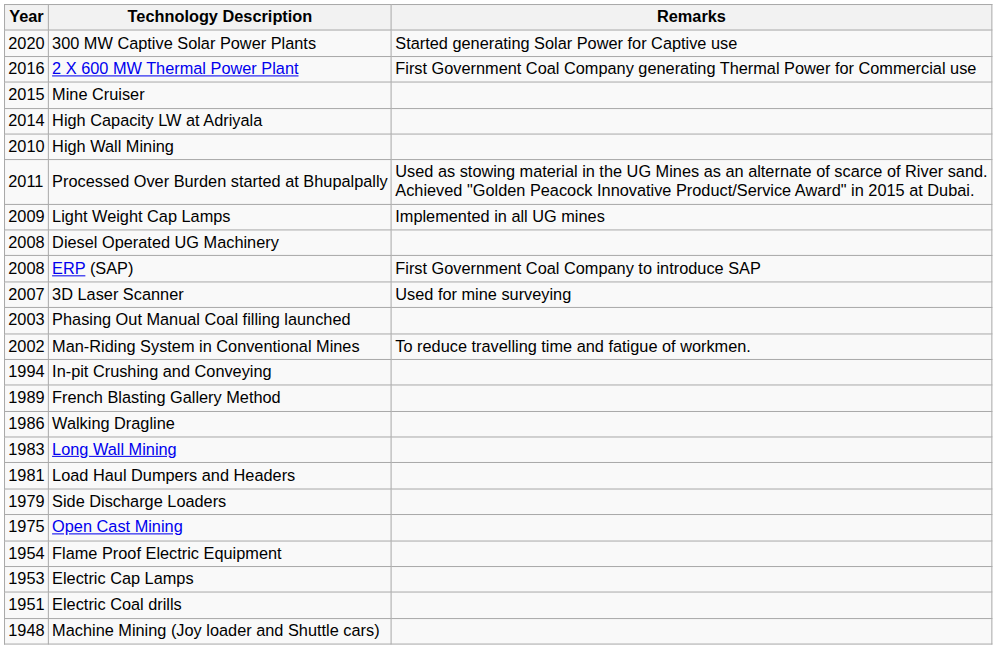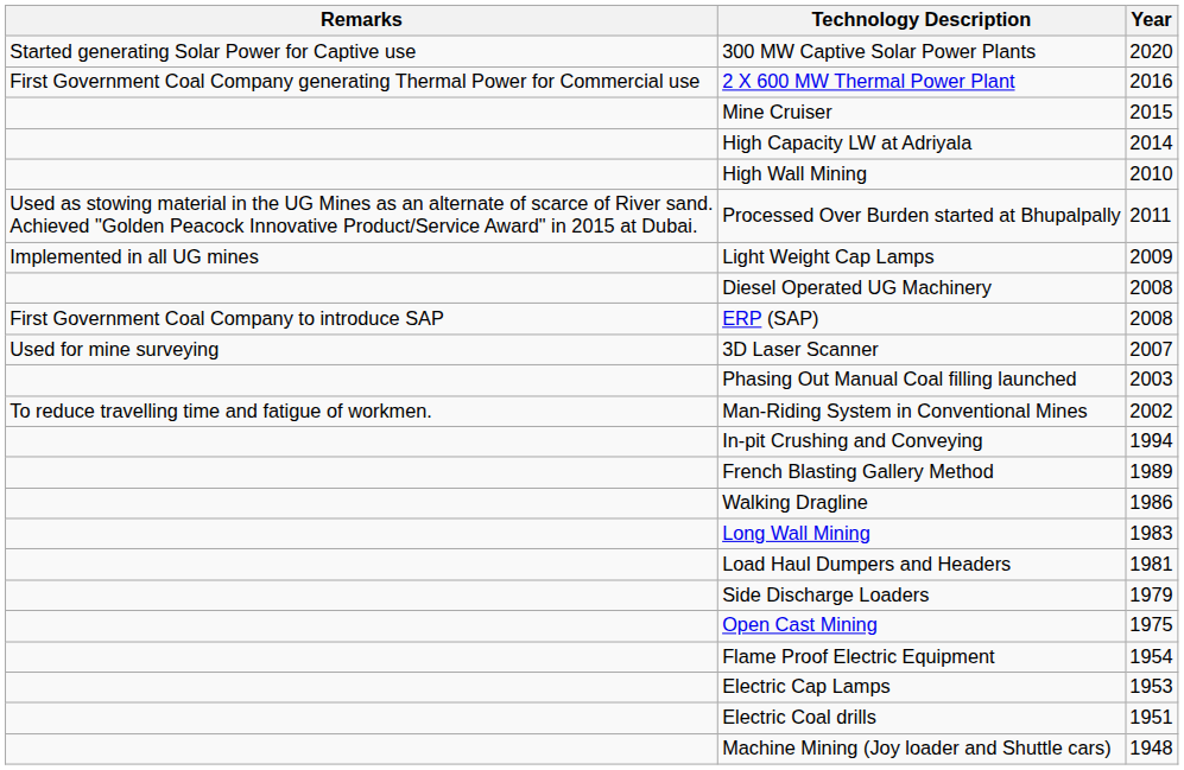 <table class="wikitable">
 <tr>
+<th>Remarks</th>
+<th>Technology Description</th>
 <th>Year</th>
-<th>Technology Description</th>
-<th>Remarks</th>
 </tr>
 <tr>
+<td>Started generating Solar Power for Captive use</td>
+<td>300 MW Captive Solar Power Plants</td>
 <td>2020</td>
-<td>300 MW Captive Solar Power Plants</td>
-<td>Started generating Solar Power for Captive use</td>
 </tr>
 <tr>
+<td>First Government Coal Company generating Thermal Power for Commercial use</td>
+<td><a href='#'>2 X 600 MW Thermal Power Plant</a></td>
 <td>2016</td>
-<td><a href='#'>2 X 600 MW Thermal Power Plant</a></td>
-<td>First Government Coal Company generating Thermal Power for Commercial use</td>
 </tr>
 <tr>
+<td></td>
+<td>Mine Cruiser</td>
 <td>2015</td>
-<td>Mine Cruiser</td>
-<td></td>
 </tr>
 <tr>
+<td></td>
+<td>High Capacity LW at Adriyala</td>
 <td>2014</td>
-<td>High Capacity LW at Adriyala</td>
-<td></td>
 </tr>
 <tr>
+<td></td>
+<td>High Wall Mining</td>
 <td>2010</td>
-<td>High Wall Mining</td>
-<td></td>
 </tr>
 <tr>
+<td>Used as stowing material in the UG Mines as an alternate of scarce of River sand.<br>Achieved "Golden Peacock Innovative Product/Service Award" in 2015 at Dubai.</td>
+<td>Processed Over Burden started at Bhupalpally</td>
 <td>2011</td>
-<td>Processed Over Burden started at Bhupalpally</td>
-<td>Used as stowing material in the UG Mines as an alternate of scarce of River sand.<br>Achieved "Golden Peacock Innovative Product/Service Award" in 2015 at Dubai.</td>
 </tr>
 <tr>
+<td>Implemented in all UG mines</td>
+<td>Light Weight Cap Lamps</td>
 <td>2009</td>
-<td>Light Weight Cap Lamps</td>
-<td>Implemented in all UG mines</td>
 </tr>
 <tr>
+<td></td>
+<td>Diesel Operated UG Machinery</td>
 <td>2008</td>
-<td>Diesel Operated UG Machinery</td>
-<td></td>
 </tr>
 <tr>
+<td>First Government Coal Company to introduce SAP</td>
+<td><a href='#'>ERP</a> (SAP)</td>
 <td>2008</td>
-<td><a href='#'>ERP</a> (SAP)</td>
-<td>First Government Coal Company to introduce SAP</td>
 </tr>
 <tr>
+<td>Used for mine surveying</td>
+<td>3D Laser Scanner</td>
 <td>2007</td>
-<td>3D Laser Scanner</td>
-<td>Used for mine surveying</td>
 </tr>
 <tr>
+<td></td>
+<td>Phasing Out Manual Coal filling launched</td>
 <td>2003</td>
-<td>Phasing Out Manual Coal filling launched</td>
-<td></td>
 </tr>
 <tr>
+<td>To reduce travelling time and fatigue of workmen.</td>
+<td>Man-Riding System in Conventional Mines</td>
 <td>2002</td>
-<td>Man-Riding System in Conventional Mines</td>
-<td>To reduce travelling time and fatigue of workmen.</td>
 </tr>
 <tr>
+<td></td>
+<td>In-pit Crushing and Conveying</td>
 <td>1994</td>
-<td>In-pit Crushing and Conveying</td>
-<td></td>
 </tr>
 <tr>
+<td></td>
+<td>French Blasting Gallery Method</td>
 <td>1989</td>
-<td>French Blasting Gallery Method</td>
-<td></td>
 </tr>
 <tr>
+<td></td>
+<td>Walking Dragline</td>
 <td>1986</td>
-<td>Walking Dragline</td>
-<td></td>
 </tr>
 <tr>
+<td></td>
+<td><a href='#'>Long Wall Mining</a></td>
 <td>1983</td>
-<td><a href='#'>Long Wall Mining</a></td>
-<td></td>
 </tr>
 <tr>
+<td></td>
+<td>Load Haul Dumpers and Headers</td>
 <td>1981</td>
-<td>Load Haul Dumpers and Headers</td>
-<td></td>
 </tr>
 <tr>
+<td></td>
+<td>Side Discharge Loaders</td>
 <td>1979</td>
-<td>Side Discharge Loaders</td>
-<td></td>
 </tr>
 <tr>
+<td></td>
+<td><a href='#'>Open Cast Mining</a></td>
 <td>1975</td>
-<td><a href='#'>Open Cast Mining</a></td>
-<td></td>
 </tr>
 <tr>
+<td></td>
+<td>Flame Proof Electric Equipment</td>
 <td>1954</td>
-<td>Flame Proof Electric Equipment</td>
-<td></td>
 </tr>
 <tr>
+<td></td>
+<td>Electric Cap Lamps</td>
 <td>1953</td>
-<td>Electric Cap Lamps</td>
-<td></td>
 </tr>
 <tr>
+<td></td>
+<td>Electric Coal drills</td>
 <td>1951</td>
-<td>Electric Coal drills</td>
-<td></td>
 </tr>
 <tr>
+<td></td>
+<td>Machine Mining (Joy loader and Shuttle cars)</td>
 <td>1948</td>
-<td>Machine Mining (Joy loader and Shuttle cars)</td>
-<td></td>
 </tr>
 </table>
